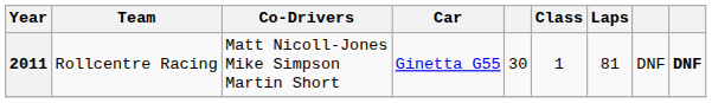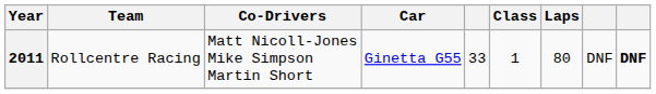 <table class="wikitable" style="font-size:90%">
 <tr>
 <th>Year</th>
 <th>Team</th>
 <th>Co-Drivers</th>
 <th>Car</th>
 <th></th>
 <th>Class</th>
 <th>Laps</th>
 <th></th>
 <th></th>
 </tr>
 <tr style="text-align:center;">
 <th>2011</th>
 <td align="left" nowrap> Rollcentre Racing</td>
 <td align="left" nowrap> Matt Nicoll-Jones<br> Mike Simpson<br> Martin Short</td>
 <td align="left" nowrap><a href='#'>Ginetta G55</a></td>
-<td>30</td>
+<td>33</td>
 <td>1</td>
-<td>81</td>
+<td>80</td>
 <td>DNF</td>
 <td><strong>DNF</strong></td>
 </tr>
 <tr style="text-align:center;">
 </tr>
 </table>
